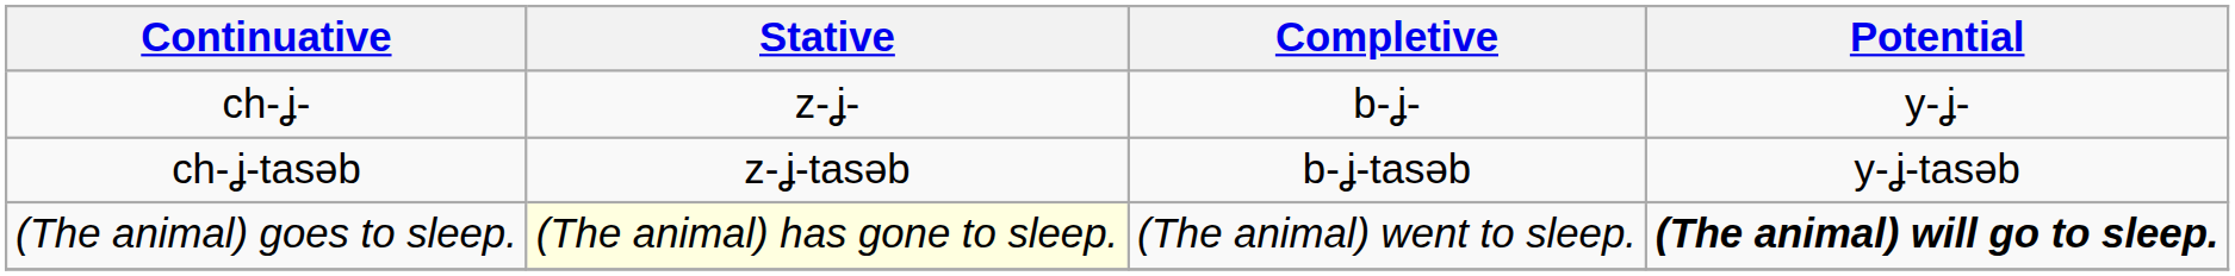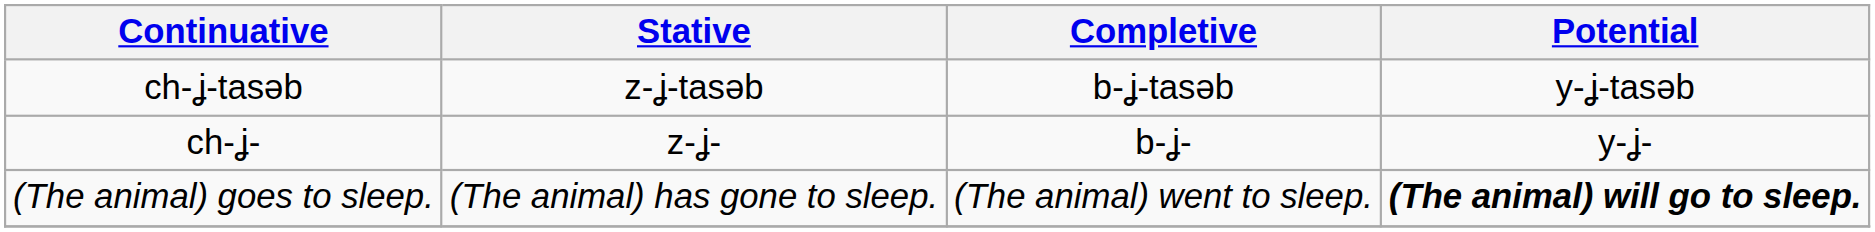 <table class="wikitable">
 <tr>
 <th><a href='#'>Continuative</a></th>
 <th><a href='#'>Stative</a></th>
 <th><a href='#'>Completive</a></th>
 <th><a href='#'>Potential</a></th>
 </tr>
 <tr>
+<td align="center">ch-ʝ-tasəb</td>
+<td align="center">z-ʝ-tasəb</td>
+<td align="center">b-ʝ-tasəb</td>
+<td align="center">y-ʝ-tasəb</td>
+</tr>
+<tr>
 <td align="center">ch-ʝ-</td>
 <td align="center">z-ʝ-</td>
 <td align="center">b-ʝ-</td>
 <td align="center">y-ʝ-</td>
 </tr>
 <tr>
-<td align="center">ch-ʝ-tasəb</td>
-<td align="center">z-ʝ-tasəb</td>
-<td align="center">b-ʝ-tasəb</td>
-<td align="center">y-ʝ-tasəb</td>
-</tr>
-<tr>
 <td align="center"><em>(The animal) goes to sleep.</em></td>
-<td align="center" style="background: lightyellow;"><em>(The animal) has gone to sleep.</em></td>
+<td align="center"><em>(The animal) has gone to sleep.</em></td>
 <td align="center"><em>(The animal) went to sleep.</em></td>
 <td align="center"><strong><em>(The animal) will go to sleep.</em></strong></td>
 </tr>
 <tr>
 </tr>
 </table>
